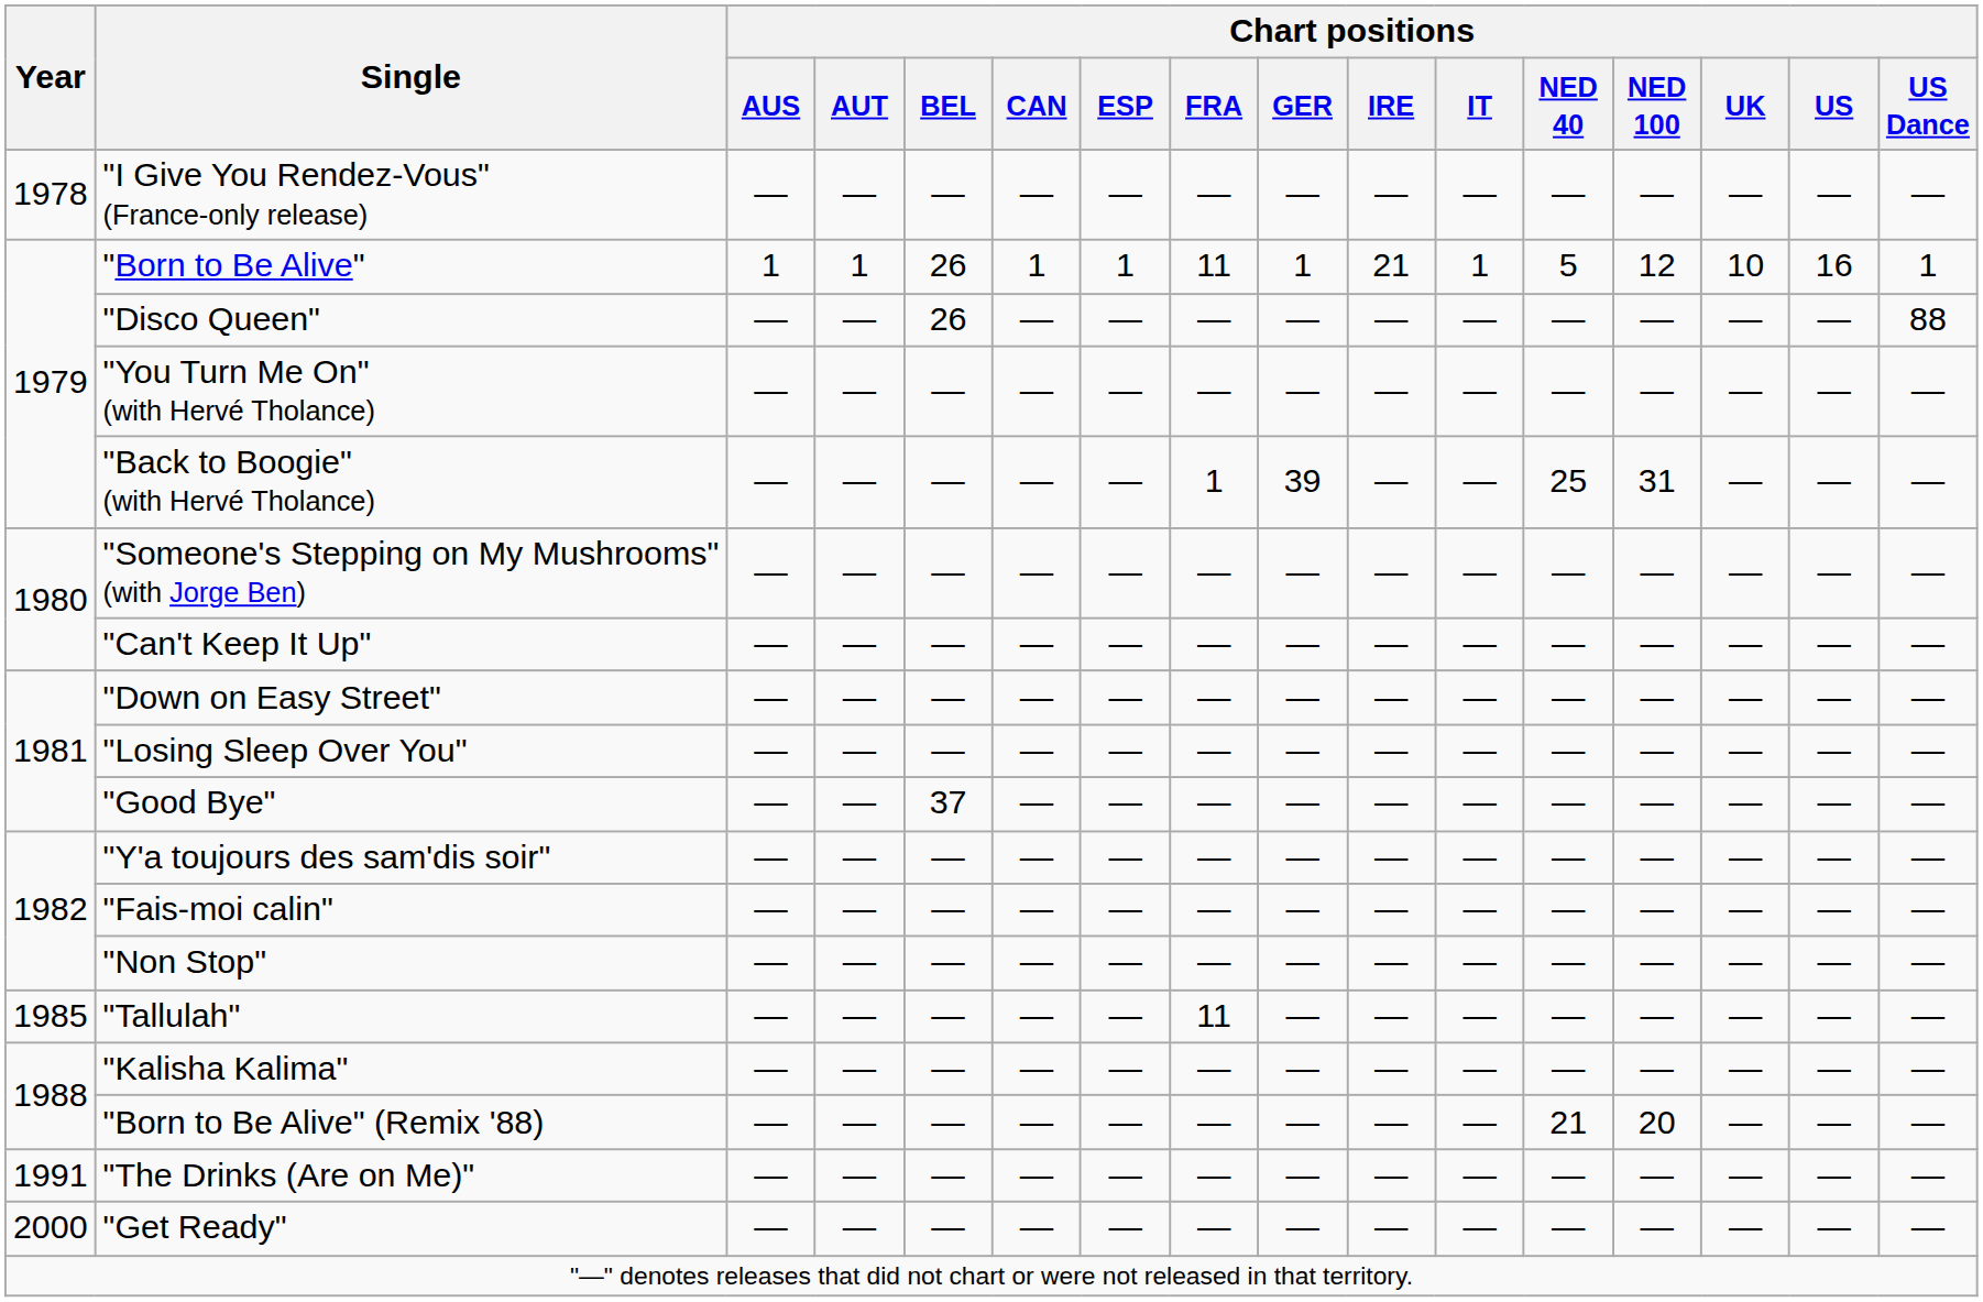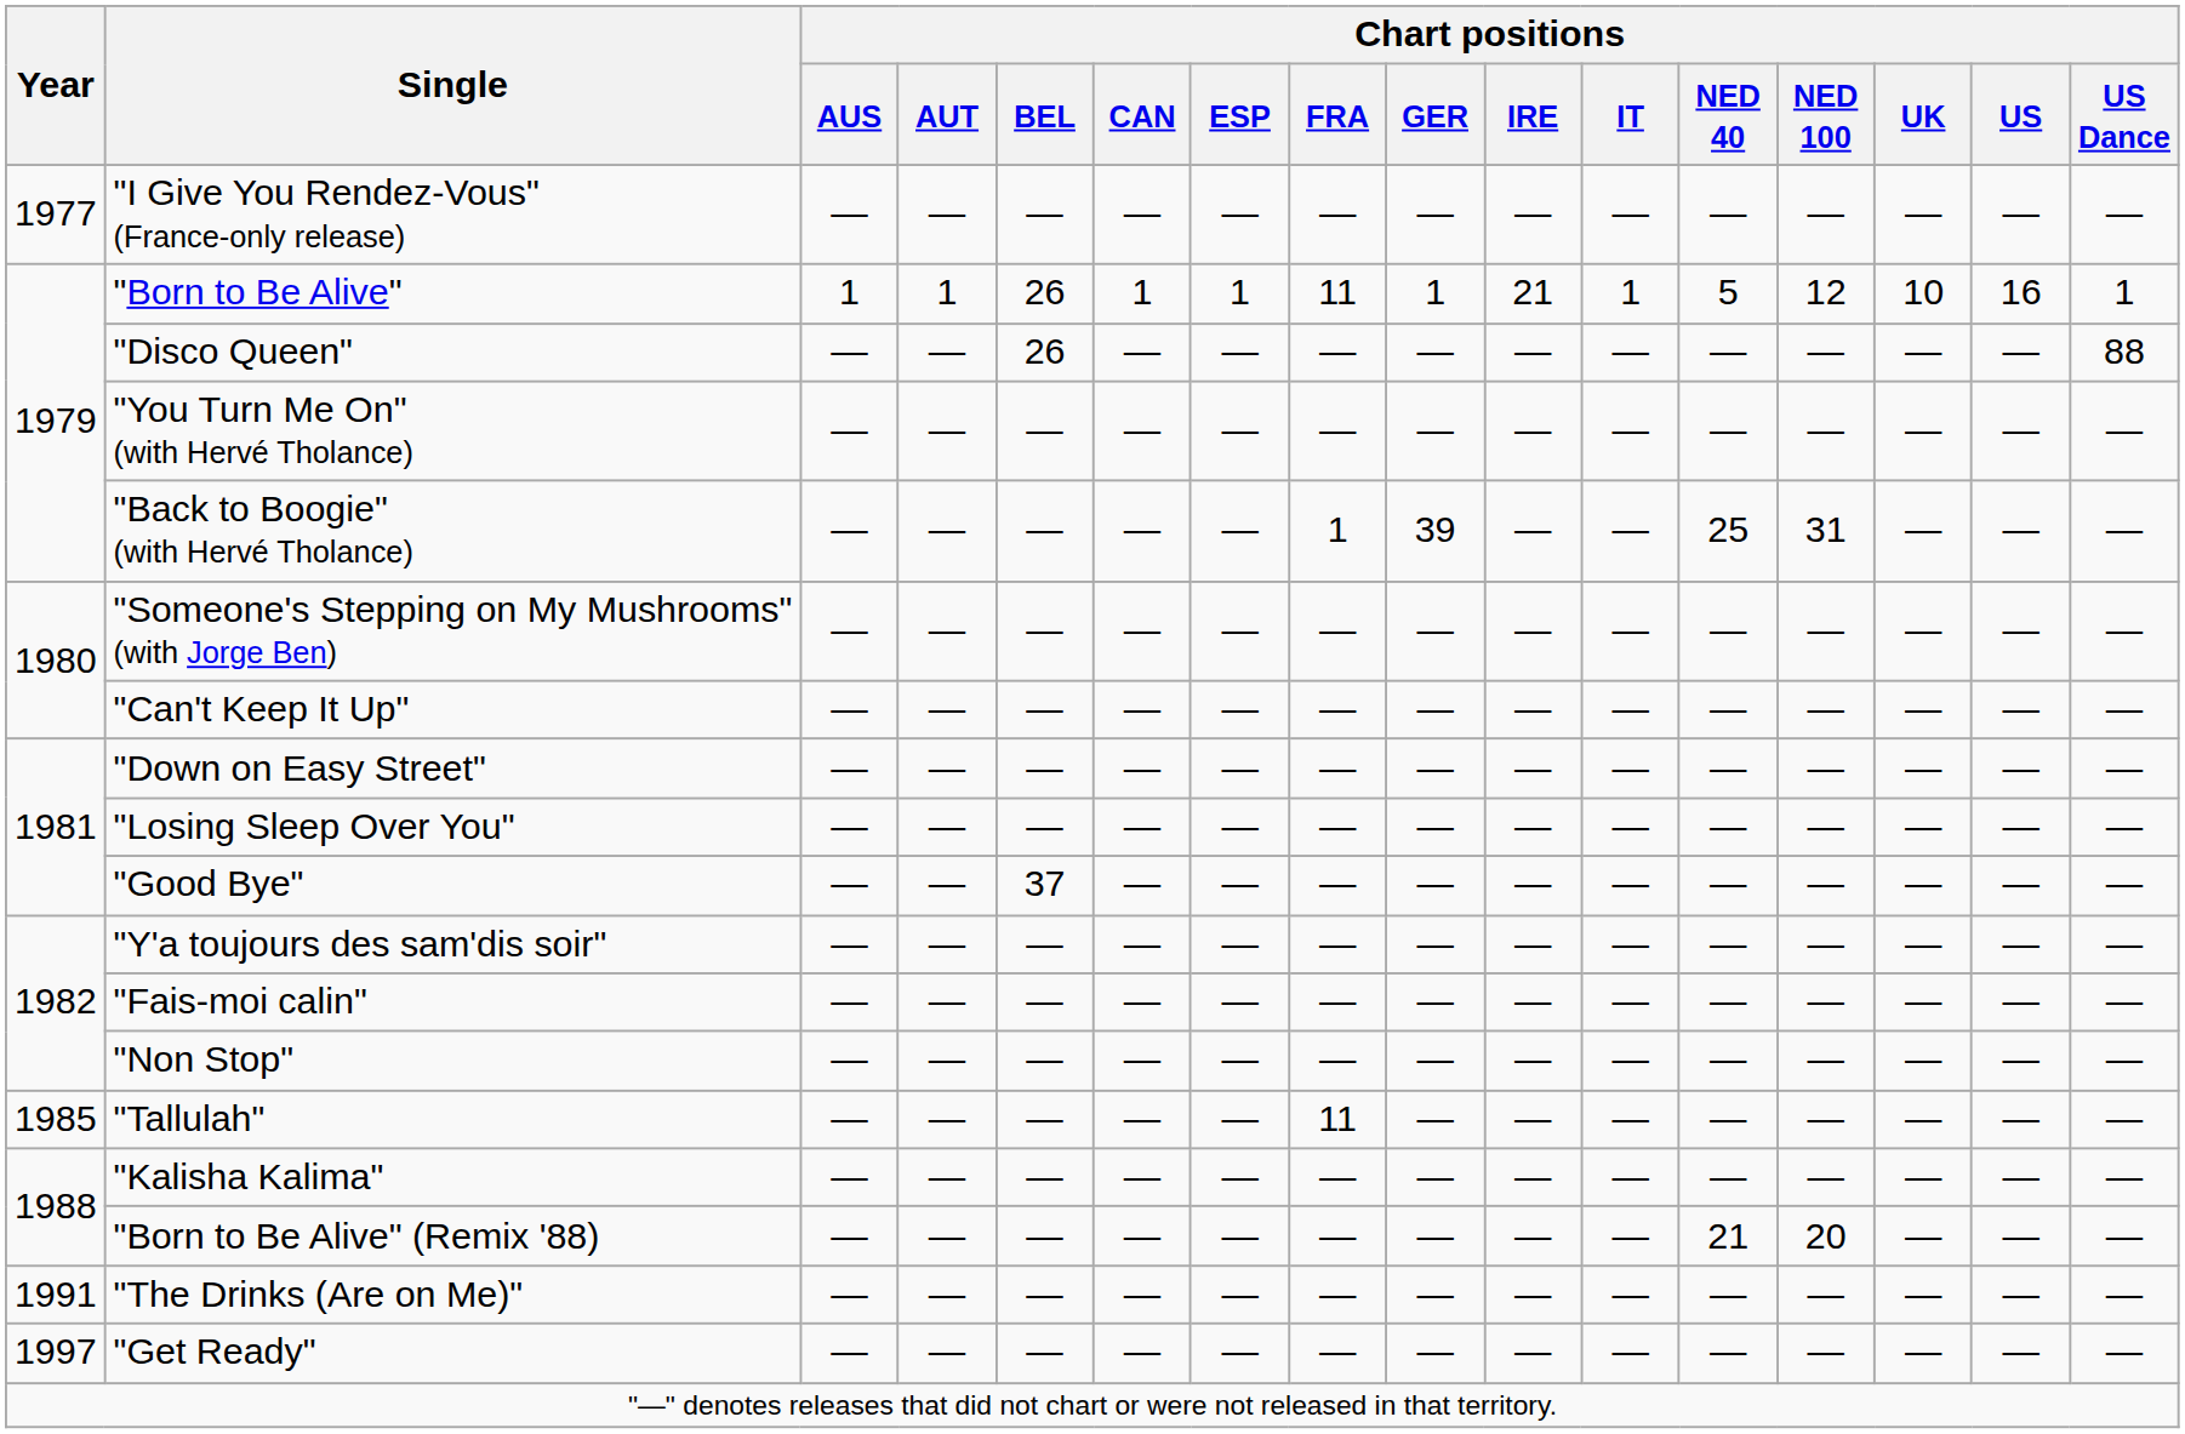 <table class="wikitable">
 <tr>
 <th rowspan="2">Year</th>
 <th rowspan="2">Single</th>
 <th colspan="14">Chart positions</th>
 </tr>
 <tr>
 <th width="35"><small><a href='#'>AUS</a></small><br></th>
 <th width="35"><small><a href='#'>AUT</a></small><br></th>
 <th width="35"><small><a href='#'>BEL</a></small><br></th>
 <th width="35"><small><a href='#'>CAN</a></small><br></th>
 <th width="35"><small><a href='#'>ESP</a></small><br></th>
 <th width="35"><small><a href='#'>FRA</a></small><br></th>
 <th width="35"><small><a href='#'>GER</a></small><br></th>
 <th width="35"><small><a href='#'>IRE</a></small><br></th>
 <th width="35"><small><a href='#'>IT</a></small><br></th>
 <th width="35"><small><a href='#'>NED 40</a></small><br></th>
 <th width="35"><small><a href='#'>NED 100</a></small><br></th>
 <th width="35"><small><a href='#'>UK</a></small><br></th>
 <th width="35"><small><a href='#'>US</a></small><br></th>
 <th width="35"><small><a href='#'>US Dance</a></small><br></th>
 </tr>
 <tr>
-<td>1978</td>
+<td>1977</td>
 <td>"I Give You Rendez-Vous" <br><small>(France-only release)</small></td>
 <td style="text-align:center;">—</td>
 <td style="text-align:center;">—</td>
 <td style="text-align:center;">—</td>
 <td style="text-align:center;">—</td>
 <td style="text-align:center;">—</td>
 <td style="text-align:center;">—</td>
 <td style="text-align:center;">—</td>
 <td style="text-align:center;">—</td>
 <td style="text-align:center;">—</td>
 <td style="text-align:center;">—</td>
 <td style="text-align:center;">—</td>
 <td style="text-align:center;">—</td>
 <td style="text-align:center;">—</td>
 <td style="text-align:center;">—</td>
 </tr>
 <tr>
 <td rowspan="4">1979</td>
 <td>"<a href='#'>Born to Be Alive</a>"</td>
 <td style="text-align:center;">1</td>
 <td style="text-align:center;">1</td>
 <td style="text-align:center;">26</td>
 <td style="text-align:center;">1</td>
 <td style="text-align:center;">1</td>
 <td style="text-align:center;">11</td>
 <td style="text-align:center;">1</td>
 <td style="text-align:center;">21</td>
 <td style="text-align:center;">1</td>
 <td style="text-align:center;">5</td>
 <td style="text-align:center;">12</td>
 <td style="text-align:center;">10</td>
 <td style="text-align:center;">16</td>
 <td style="text-align:center;">1</td>
 </tr>
 <tr>
 <td>"Disco Queen"</td>
 <td style="text-align:center;">—</td>
 <td style="text-align:center;">—</td>
 <td style="text-align:center;">26</td>
 <td style="text-align:center;">—</td>
 <td style="text-align:center;">—</td>
 <td style="text-align:center;">—</td>
 <td style="text-align:center;">—</td>
 <td style="text-align:center;">—</td>
 <td style="text-align:center;">—</td>
 <td style="text-align:center;">—</td>
 <td style="text-align:center;">—</td>
 <td style="text-align:center;">—</td>
 <td style="text-align:center;">—</td>
 <td style="text-align:center;">88</td>
 </tr>
 <tr>
 <td>"You Turn Me On" <br><small>(with Hervé Tholance)</small></td>
 <td style="text-align:center;">—</td>
 <td style="text-align:center;">—</td>
 <td style="text-align:center;">—</td>
 <td style="text-align:center;">—</td>
 <td style="text-align:center;">—</td>
 <td style="text-align:center;">—</td>
 <td style="text-align:center;">—</td>
 <td style="text-align:center;">—</td>
 <td style="text-align:center;">—</td>
 <td style="text-align:center;">—</td>
 <td style="text-align:center;">—</td>
 <td style="text-align:center;">—</td>
 <td style="text-align:center;">—</td>
 <td style="text-align:center;">—</td>
 </tr>
 <tr>
 <td>"Back to Boogie" <br><small>(with Hervé Tholance)</small></td>
 <td style="text-align:center;">—</td>
 <td style="text-align:center;">—</td>
 <td style="text-align:center;">—</td>
 <td style="text-align:center;">—</td>
 <td style="text-align:center;">—</td>
 <td style="text-align:center;">1</td>
 <td style="text-align:center;">39</td>
 <td style="text-align:center;">—</td>
 <td style="text-align:center;">—</td>
 <td style="text-align:center;">25</td>
 <td style="text-align:center;">31</td>
 <td style="text-align:center;">—</td>
 <td style="text-align:center;">—</td>
 <td style="text-align:center;">—</td>
 </tr>
 <tr>
 <td rowspan="2">1980</td>
 <td>"Someone's Stepping on My Mushrooms" <br><small>(with <a href='#'>Jorge Ben</a>)</small></td>
 <td style="text-align:center;">—</td>
 <td style="text-align:center;">—</td>
 <td style="text-align:center;">—</td>
 <td style="text-align:center;">—</td>
 <td style="text-align:center;">—</td>
 <td style="text-align:center;">—</td>
 <td style="text-align:center;">—</td>
 <td style="text-align:center;">—</td>
 <td style="text-align:center;">—</td>
 <td style="text-align:center;">—</td>
 <td style="text-align:center;">—</td>
 <td style="text-align:center;">—</td>
 <td style="text-align:center;">—</td>
 <td style="text-align:center;">—</td>
 </tr>
 <tr>
 <td>"Can't Keep It Up"</td>
 <td style="text-align:center;">—</td>
 <td style="text-align:center;">—</td>
 <td style="text-align:center;">—</td>
 <td style="text-align:center;">—</td>
 <td style="text-align:center;">—</td>
 <td style="text-align:center;">—</td>
 <td style="text-align:center;">—</td>
 <td style="text-align:center;">—</td>
 <td style="text-align:center;">—</td>
 <td style="text-align:center;">—</td>
 <td style="text-align:center;">—</td>
 <td style="text-align:center;">—</td>
 <td style="text-align:center;">—</td>
 <td style="text-align:center;">—</td>
 </tr>
 <tr>
 <td rowspan="3">1981</td>
 <td>"Down on Easy Street"</td>
 <td style="text-align:center;">—</td>
 <td style="text-align:center;">—</td>
 <td style="text-align:center;">—</td>
 <td style="text-align:center;">—</td>
 <td style="text-align:center;">—</td>
 <td style="text-align:center;">—</td>
 <td style="text-align:center;">—</td>
 <td style="text-align:center;">—</td>
 <td style="text-align:center;">—</td>
 <td style="text-align:center;">—</td>
 <td style="text-align:center;">—</td>
 <td style="text-align:center;">—</td>
 <td style="text-align:center;">—</td>
 <td style="text-align:center;">—</td>
 </tr>
 <tr>
 <td>"Losing Sleep Over You"</td>
 <td style="text-align:center;">—</td>
 <td style="text-align:center;">—</td>
 <td style="text-align:center;">—</td>
 <td style="text-align:center;">—</td>
 <td style="text-align:center;">—</td>
 <td style="text-align:center;">—</td>
 <td style="text-align:center;">—</td>
 <td style="text-align:center;">—</td>
 <td style="text-align:center;">—</td>
 <td style="text-align:center;">—</td>
 <td style="text-align:center;">—</td>
 <td style="text-align:center;">—</td>
 <td style="text-align:center;">—</td>
 <td style="text-align:center;">—</td>
 </tr>
 <tr>
 <td>"Good Bye"</td>
 <td style="text-align:center;">—</td>
 <td style="text-align:center;">—</td>
 <td style="text-align:center;">37</td>
 <td style="text-align:center;">—</td>
 <td style="text-align:center;">—</td>
 <td style="text-align:center;">—</td>
 <td style="text-align:center;">—</td>
 <td style="text-align:center;">—</td>
 <td style="text-align:center;">—</td>
 <td style="text-align:center;">—</td>
 <td style="text-align:center;">—</td>
 <td style="text-align:center;">—</td>
 <td style="text-align:center;">—</td>
 <td style="text-align:center;">—</td>
 </tr>
 <tr>
 <td rowspan="3">1982</td>
 <td>"Y'a toujours des sam'dis soir"</td>
 <td style="text-align:center;">—</td>
 <td style="text-align:center;">—</td>
 <td style="text-align:center;">—</td>
 <td style="text-align:center;">—</td>
 <td style="text-align:center;">—</td>
 <td style="text-align:center;">—</td>
 <td style="text-align:center;">—</td>
 <td style="text-align:center;">—</td>
 <td style="text-align:center;">—</td>
 <td style="text-align:center;">—</td>
 <td style="text-align:center;">—</td>
 <td style="text-align:center;">—</td>
 <td style="text-align:center;">—</td>
 <td style="text-align:center;">—</td>
 </tr>
 <tr>
 <td>"Fais-moi calin"</td>
 <td style="text-align:center;">—</td>
 <td style="text-align:center;">—</td>
 <td style="text-align:center;">—</td>
 <td style="text-align:center;">—</td>
 <td style="text-align:center;">—</td>
 <td style="text-align:center;">—</td>
 <td style="text-align:center;">—</td>
 <td style="text-align:center;">—</td>
 <td style="text-align:center;">—</td>
 <td style="text-align:center;">—</td>
 <td style="text-align:center;">—</td>
 <td style="text-align:center;">—</td>
 <td style="text-align:center;">—</td>
 <td style="text-align:center;">—</td>
 </tr>
 <tr>
 <td>"Non Stop"</td>
 <td style="text-align:center;">—</td>
 <td style="text-align:center;">—</td>
 <td style="text-align:center;">—</td>
 <td style="text-align:center;">—</td>
 <td style="text-align:center;">—</td>
 <td style="text-align:center;">—</td>
 <td style="text-align:center;">—</td>
 <td style="text-align:center;">—</td>
 <td style="text-align:center;">—</td>
 <td style="text-align:center;">—</td>
 <td style="text-align:center;">—</td>
 <td style="text-align:center;">—</td>
 <td style="text-align:center;">—</td>
 <td style="text-align:center;">—</td>
 </tr>
 <tr>
 <td>1985</td>
 <td>"Tallulah"</td>
 <td style="text-align:center;">—</td>
 <td style="text-align:center;">—</td>
 <td style="text-align:center;">—</td>
 <td style="text-align:center;">—</td>
 <td style="text-align:center;">—</td>
 <td style="text-align:center;">11</td>
 <td style="text-align:center;">—</td>
 <td style="text-align:center;">—</td>
 <td style="text-align:center;">—</td>
 <td style="text-align:center;">—</td>
 <td style="text-align:center;">—</td>
 <td style="text-align:center;">—</td>
 <td style="text-align:center;">—</td>
 <td style="text-align:center;">—</td>
 </tr>
 <tr>
 <td rowspan="2">1988</td>
 <td>"Kalisha Kalima"</td>
 <td style="text-align:center;">—</td>
 <td style="text-align:center;">—</td>
 <td style="text-align:center;">—</td>
 <td style="text-align:center;">—</td>
 <td style="text-align:center;">—</td>
 <td style="text-align:center;">—</td>
 <td style="text-align:center;">—</td>
 <td style="text-align:center;">—</td>
 <td style="text-align:center;">—</td>
 <td style="text-align:center;">—</td>
 <td style="text-align:center;">—</td>
 <td style="text-align:center;">—</td>
 <td style="text-align:center;">—</td>
 <td style="text-align:center;">—</td>
 </tr>
 <tr>
 <td>"Born to Be Alive" (Remix '88)</td>
 <td style="text-align:center;">—</td>
 <td style="text-align:center;">—</td>
 <td style="text-align:center;">—</td>
 <td style="text-align:center;">—</td>
 <td style="text-align:center;">—</td>
 <td style="text-align:center;">—</td>
 <td style="text-align:center;">—</td>
 <td style="text-align:center;">—</td>
 <td style="text-align:center;">—</td>
 <td style="text-align:center;">21</td>
 <td style="text-align:center;">20</td>
 <td style="text-align:center;">—</td>
 <td style="text-align:center;">—</td>
 <td style="text-align:center;">—</td>
 </tr>
 <tr>
 <td>1991</td>
 <td>"The Drinks (Are on Me)"</td>
 <td style="text-align:center;">—</td>
 <td style="text-align:center;">—</td>
 <td style="text-align:center;">—</td>
 <td style="text-align:center;">—</td>
 <td style="text-align:center;">—</td>
 <td style="text-align:center;">—</td>
 <td style="text-align:center;">—</td>
 <td style="text-align:center;">—</td>
 <td style="text-align:center;">—</td>
 <td style="text-align:center;">—</td>
 <td style="text-align:center;">—</td>
 <td style="text-align:center;">—</td>
 <td style="text-align:center;">—</td>
 <td style="text-align:center;">—</td>
 </tr>
 <tr>
-<td>2000</td>
+<td>1997</td>
 <td>"Get Ready"</td>
 <td style="text-align:center;">—</td>
 <td style="text-align:center;">—</td>
 <td style="text-align:center;">—</td>
 <td style="text-align:center;">—</td>
 <td style="text-align:center;">—</td>
 <td style="text-align:center;">—</td>
 <td style="text-align:center;">—</td>
 <td style="text-align:center;">—</td>
 <td style="text-align:center;">—</td>
 <td style="text-align:center;">—</td>
 <td style="text-align:center;">—</td>
 <td style="text-align:center;">—</td>
 <td style="text-align:center;">—</td>
 <td style="text-align:center;">—</td>
 </tr>
 <tr>
 <td colspan="17" style="text-align:center; font-size:9pt;">"—" denotes releases that did not chart or were not released in that territory.</td>
 </tr>
 </table>
